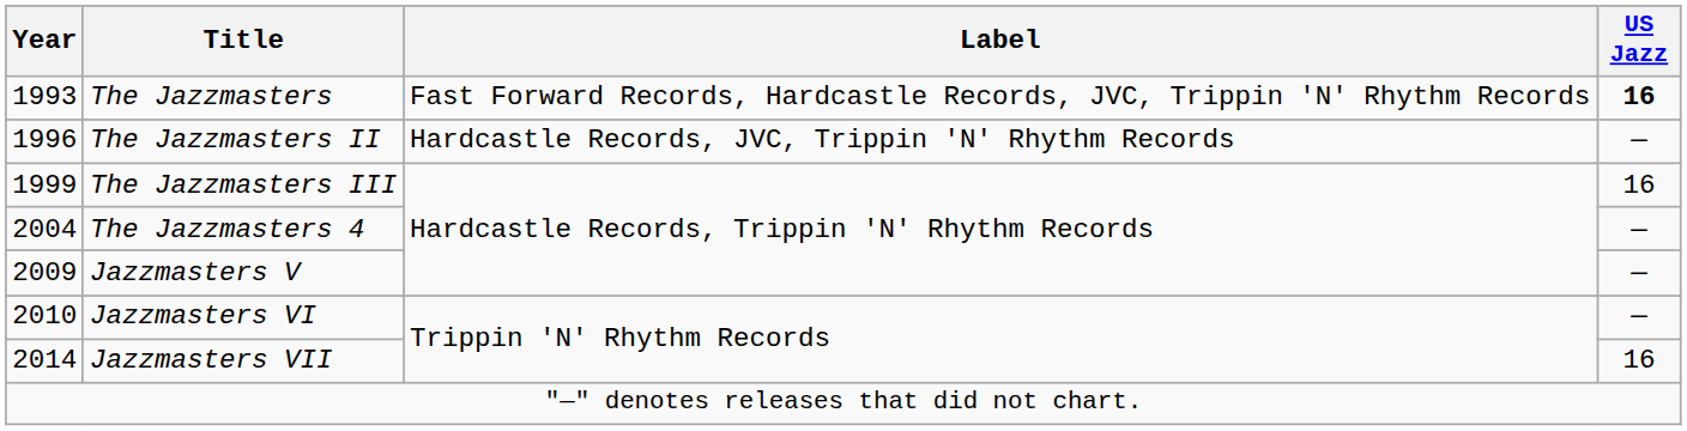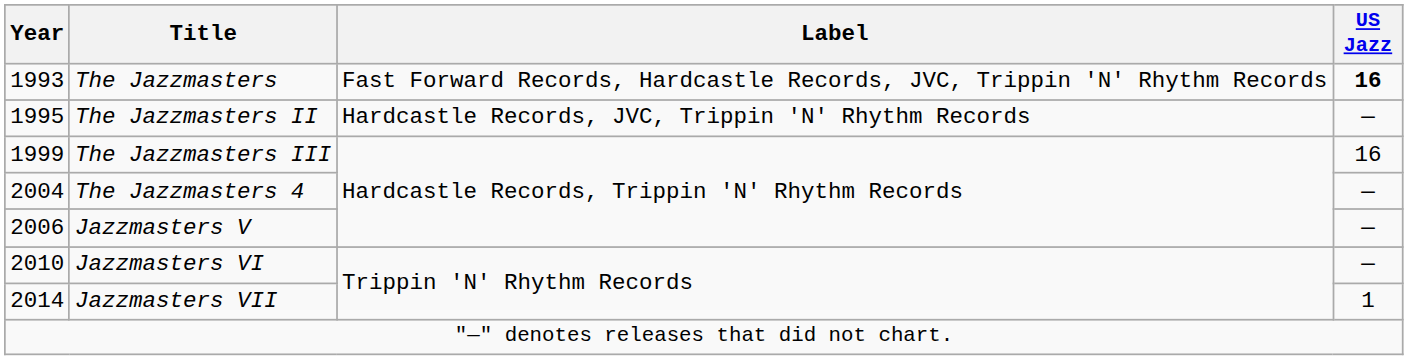 <table class="wikitable">
 <tr>
 <th>Year</th>
 <th>Title</th>
 <th>Label</th>
 <th style="width:3em;font-size:90%;"><a href='#'>US Jazz</a><br></th>
 </tr>
 <tr>
 <td align="left">1993</td>
 <td><em>The Jazzmasters</em></td>
 <td>Fast Forward Records, Hardcastle Records, JVC, Trippin 'N' Rhythm Records</td>
 <td align="center"><strong>16</strong></td>
 </tr>
 <tr>
-<td align="left">1996</td>
+<td align="left">1995</td>
 <td><em>The Jazzmasters II</em></td>
 <td>Hardcastle Records, JVC, Trippin 'N' Rhythm Records</td>
 <td align="center">—</td>
 </tr>
 <tr>
 <td align="left">1999</td>
 <td><em>The Jazzmasters III</em></td>
 <td rowspan="3">Hardcastle Records, Trippin 'N' Rhythm Records</td>
 <td align="center">16</td>
 </tr>
 <tr>
 <td align="left">2004</td>
 <td><em>The Jazzmasters 4</em></td>
 <td align="center">—</td>
 </tr>
 <tr>
-<td align="left">2009</td>
+<td align="left">2006</td>
 <td><em>Jazzmasters V</em></td>
 <td align="center">—</td>
 </tr>
 <tr>
 <td align="left">2010</td>
 <td><em>Jazzmasters VI</em></td>
 <td rowspan="2">Trippin 'N' Rhythm Records</td>
 <td align="center">—</td>
 </tr>
 <tr>
 <td align="left" valign="top">2014</td>
 <td><em>Jazzmasters VII</em></td>
-<td align="center">16</td>
+<td align="center">1</td>
 </tr>
 <tr>
 <td colspan="8" style="text-align:center; font-size:9pt;">"—" denotes releases that did not chart.</td>
 </tr>
 </table>
